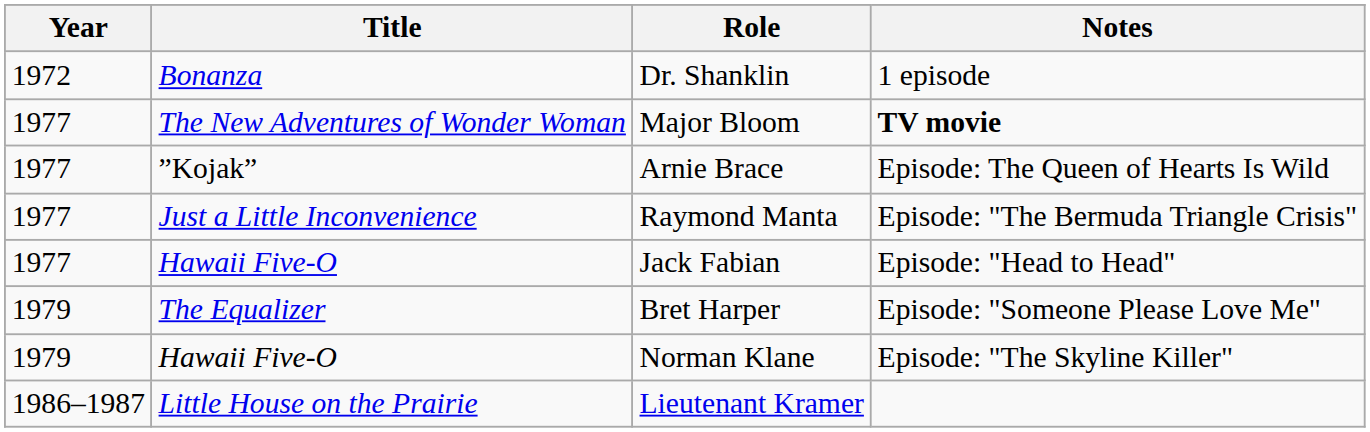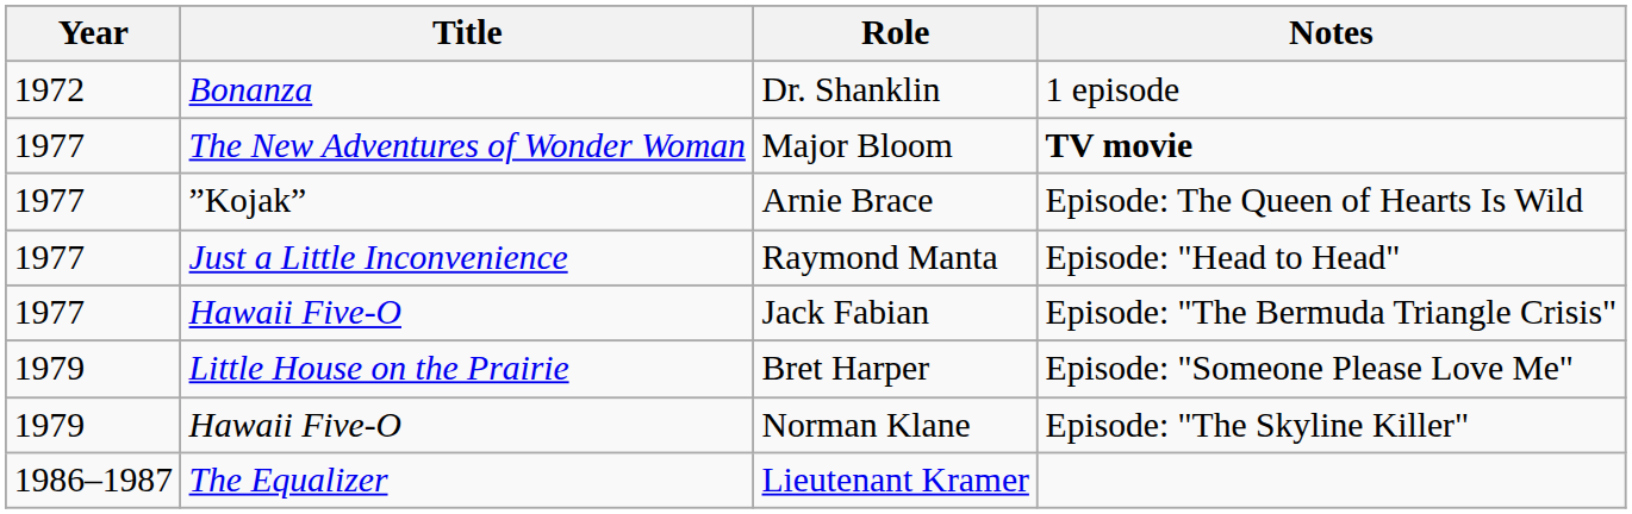 <table class="wikitable sortable">
 <tr>
 <th>Year</th>
 <th>Title</th>
 <th>Role</th>
 <th>Notes</th>
 </tr>
 <tr>
 <td>1972</td>
 <td><em><a href='#'>Bonanza</a></em></td>
 <td>Dr. Shanklin</td>
 <td>1 episode</td>
 </tr>
 <tr>
 <td>1977</td>
 <td><em><a href='#'>The New Adventures of Wonder Woman</a></em></td>
 <td>Major Bloom</td>
 <td><strong>TV movie</strong></td>
 </tr>
 <tr>
 <td>1977</td>
 <td>”Kojak”</td>
 <td>Arnie Brace</td>
 <td>Episode: The Queen of Hearts Is Wild</td>
 </tr>
 <tr>
 <td>1977</td>
 <td><em><a href='#'>Just a Little Inconvenience</a></em></td>
 <td>Raymond Manta</td>
-<td>Episode: "The Bermuda Triangle Crisis"</td>
+<td>Episode: "Head to Head"</td>
 </tr>
 <tr>
 <td>1977</td>
 <td><em><a href='#'>Hawaii Five-O</a></em></td>
 <td>Jack Fabian</td>
-<td>Episode: "Head to Head"</td>
+<td>Episode: "The Bermuda Triangle Crisis"</td>
 </tr>
 <tr>
 <td>1979</td>
-<td><em><a href='#'>The Equalizer</a></em></td>
+<td><em><a href='#'>Little House on the Prairie</a></em></td>
 <td>Bret Harper</td>
 <td>Episode: "Someone Please Love Me"</td>
 </tr>
 <tr>
 <td>1979</td>
 <td><em>Hawaii Five-O</em></td>
 <td>Norman Klane</td>
 <td>Episode: "The Skyline Killer"</td>
 </tr>
 <tr>
 <td>1986–1987</td>
-<td><em><a href='#'>Little House on the Prairie</a></em></td>
+<td><em><a href='#'>The Equalizer</a></em></td>
 <td><a href='#'>Lieutenant Kramer</a></td>
 <td></td>
 </tr>
 </table>
